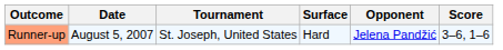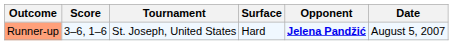 <table class="sortable wikitable" style=font-size:97%>
 <tr>
 <th>Outcome</th>
-<th>Date</th>
+<th>Score</th>
 <th>Tournament</th>
 <th>Surface</th>
 <th>Opponent</th>
-<th>Score</th>
+<th>Date</th>
 </tr>
 <tr style="background:#f0f8ff;">
 <td style="background:#ffa07a;">Runner-up</td>
-<td>August 5, 2007</td>
+<td>3–6, 1–6</td>
 <td>St. Joseph, United States</td>
 <td>Hard</td>
-<td> <a href='#'>Jelena Pandžić</a></td>
-<td>3–6, 1–6</td>
+<td><strong> <a href='#'>Jelena Pandžić</a></strong></td>
+<td>August 5, 2007</td>
 </tr>
 </table>
